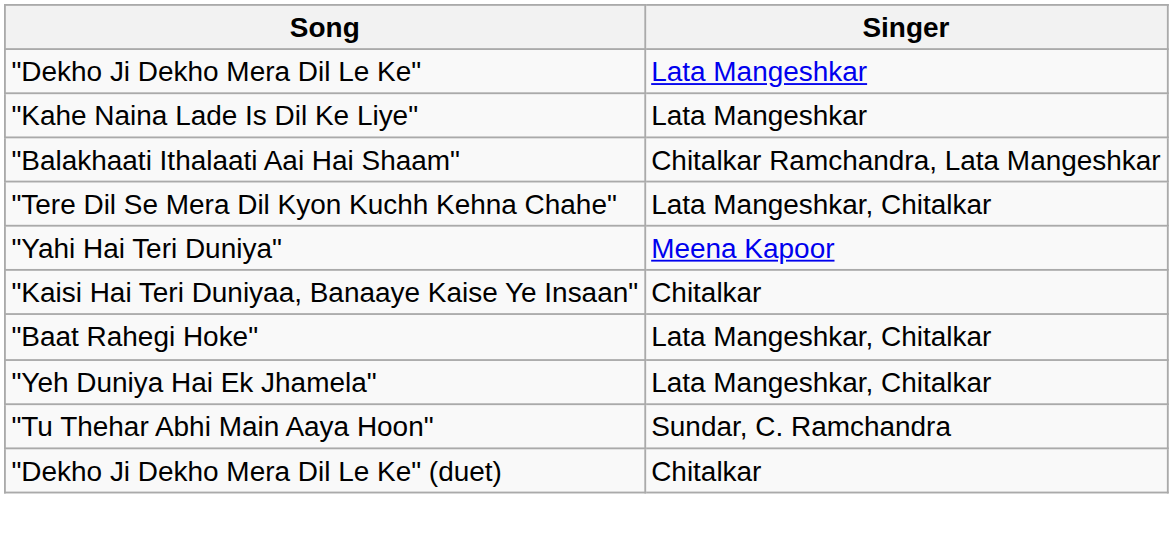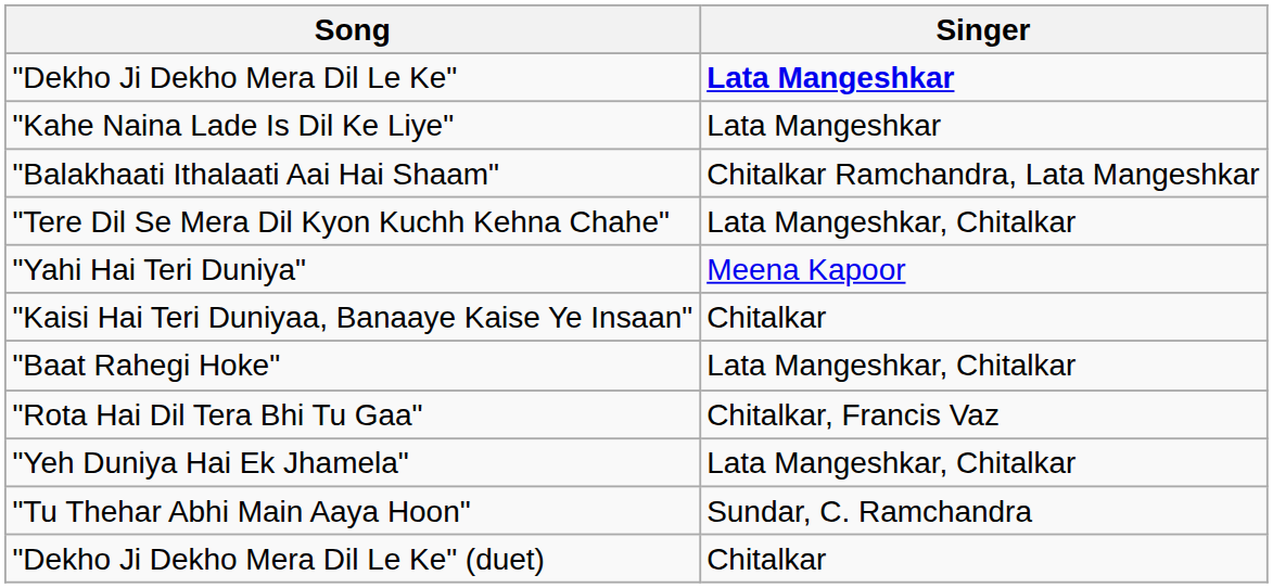 <table class="wikitable" style="font-size:95%;">
 <tr>
 <th>Song</th>
 <th>Singer</th>
 </tr>
 <tr>
 <td>"Dekho Ji Dekho Mera Dil Le Ke"</td>
-<td><a href='#'>Lata Mangeshkar</a></td>
+<td><strong><a href='#'>Lata Mangeshkar</a></strong></td>
 </tr>
 <tr>
 <td>"Kahe Naina Lade Is Dil Ke Liye"</td>
 <td>Lata Mangeshkar</td>
 </tr>
 <tr>
 <td>"Balakhaati Ithalaati Aai Hai Shaam"</td>
 <td>Chitalkar Ramchandra, Lata Mangeshkar</td>
 </tr>
 <tr>
 <td>"Tere Dil Se Mera Dil Kyon Kuchh Kehna Chahe"</td>
 <td>Lata Mangeshkar, Chitalkar</td>
 </tr>
 <tr>
 <td>"Yahi Hai Teri Duniya"</td>
 <td><a href='#'>Meena Kapoor</a></td>
 </tr>
 <tr>
 <td>"Kaisi Hai Teri Duniyaa, Banaaye Kaise Ye Insaan"</td>
 <td>Chitalkar</td>
 </tr>
 <tr>
 <td>"Baat Rahegi Hoke"</td>
 <td>Lata Mangeshkar, Chitalkar</td>
 </tr>
 <tr>
+<td>"Rota Hai Dil Tera Bhi Tu Gaa"</td>
+<td>Chitalkar, Francis Vaz</td>
+</tr>
+<tr>
 <td>"Yeh Duniya Hai Ek Jhamela"</td>
 <td>Lata Mangeshkar, Chitalkar</td>
 </tr>
 <tr>
 <td>"Tu Thehar Abhi Main Aaya Hoon"</td>
 <td>Sundar, C. Ramchandra</td>
 </tr>
 <tr>
 <td>"Dekho Ji Dekho Mera Dil Le Ke" (duet)</td>
 <td>Chitalkar</td>
 </tr>
 </table>
